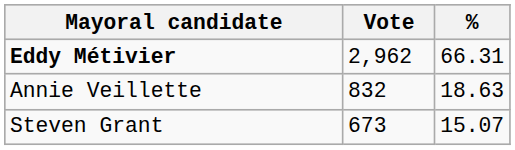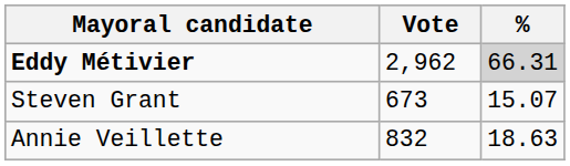 <table class="wikitable">
 <tr>
 <th bgcolor="#DDDDFF" width="200px">Mayoral candidate</th>
 <th bgcolor="#DDDDFF" width="50px">Vote</th>
 <th bgcolor="#DDDDFF" width="30px">%</th>
 </tr>
 <tr>
 <td><strong>Eddy Métivier</strong></td>
 <td>2,962</td>
-<td>66.31</td>
+<td style="background: lightgrey;">66.31</td>
+</tr>
+<tr>
+<td>Steven Grant</td>
+<td>673</td>
+<td>15.07</td>
 </tr>
 <tr>
 <td>Annie Veillette</td>
 <td>832</td>
 <td>18.63</td>
 </tr>
-<tr>
-<td>Steven Grant</td>
-<td>673</td>
-<td>15.07</td>
-</tr>
 </table>
